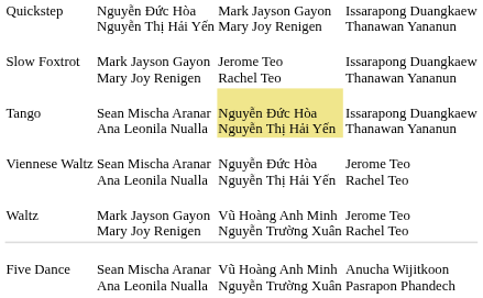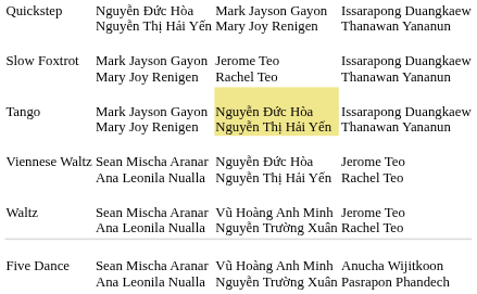 <table>
 <tr>
 <td>Quickstep</td>
 <td><br>Nguyễn Đức Hòa<br>Nguyễn Thị Hải Yến</td>
 <td><br>Mark Jayson Gayon<br>Mary Joy Renigen</td>
 <td><br>Issarapong Duangkaew<br>Thanawan Yananun</td>
 </tr>
 <tr>
 <td>Slow Foxtrot</td>
 <td><br>Mark Jayson Gayon<br>Mary Joy Renigen</td>
 <td><br>Jerome Teo<br>Rachel Teo</td>
 <td><br>Issarapong Duangkaew<br>Thanawan Yananun</td>
 </tr>
 <tr>
 <td>Tango</td>
-<td><br>Sean Mischa Aranar<br>Ana Leonila Nualla</td>
+<td><br>Mark Jayson Gayon<br>Mary Joy Renigen</td>
 <td style="background: khaki;"><br>Nguyễn Đức Hòa<br>Nguyễn Thị Hải Yến</td>
 <td><br>Issarapong Duangkaew<br>Thanawan Yananun</td>
 </tr>
 <tr>
 <td>Viennese Waltz</td>
 <td><br>Sean Mischa Aranar<br>Ana Leonila Nualla</td>
 <td><br>Nguyễn Đức Hòa<br>Nguyễn Thị Hải Yến</td>
 <td><br>Jerome Teo<br>Rachel Teo</td>
 </tr>
 <tr>
 <td>Waltz</td>
-<td><br>Mark Jayson Gayon<br>Mary Joy Renigen</td>
+<td><br>Sean Mischa Aranar<br>Ana Leonila Nualla</td>
 <td><br>Vũ Hoàng Anh Minh<br>Nguyễn Trường Xuân</td>
 <td><br>Jerome Teo<br>Rachel Teo</td>
 </tr>
 <tr style="background:#dddddd;">
 <td colspan=7></td>
 </tr>
 <tr>
 <td>Five Dance</td>
 <td><br>Sean Mischa Aranar<br>Ana Leonila Nualla</td>
 <td><br>Vũ Hoàng Anh Minh<br>Nguyễn Trường Xuân</td>
 <td><br>Anucha Wijitkoon<br>Pasrapon Phandech</td>
 </tr>
 </table>
